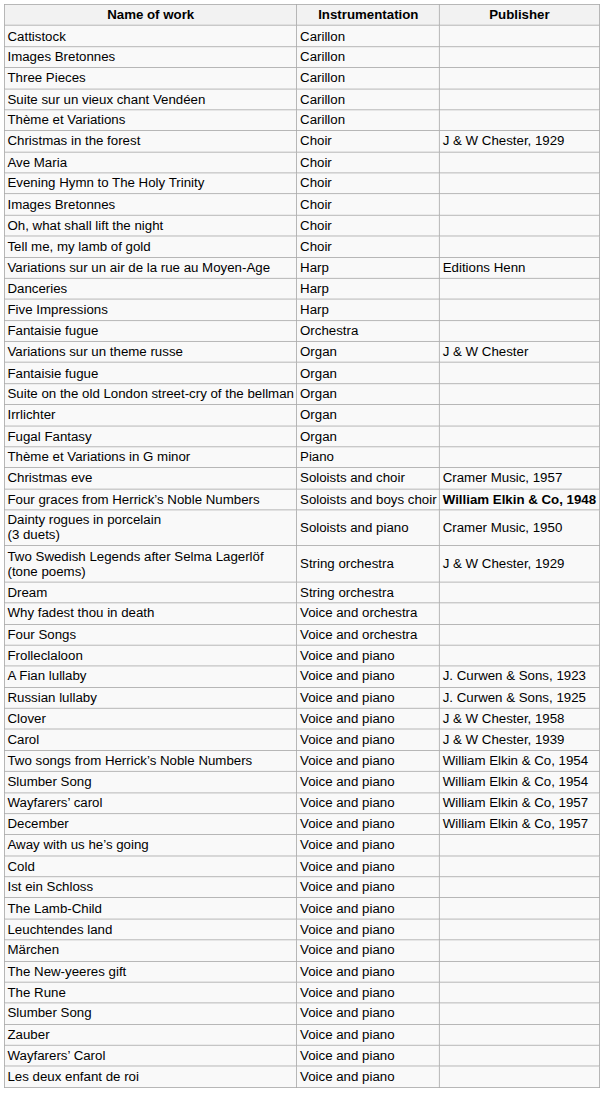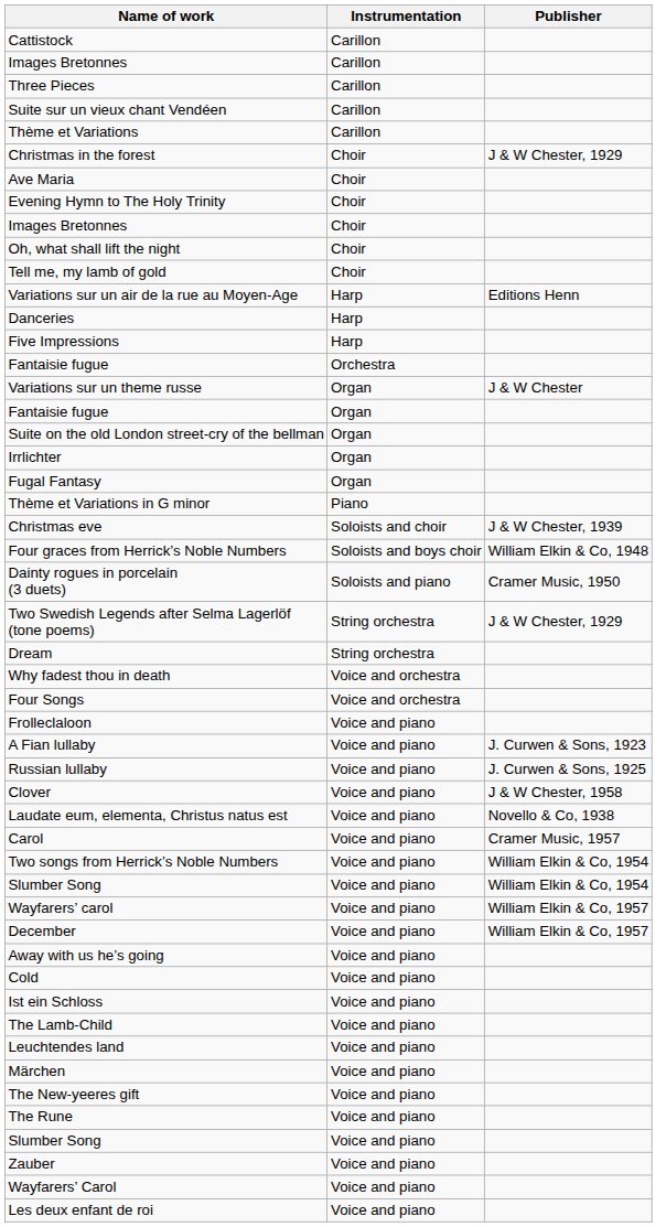 <table class="wikitable">
 <tr>
 <th>Name of work</th>
 <th>Instrumentation</th>
 <th>Publisher</th>
 </tr>
 <tr>
 <td>Cattistock</td>
 <td>Carillon</td>
 <td></td>
 </tr>
 <tr>
 <td>Images Bretonnes</td>
 <td>Carillon</td>
 <td></td>
 </tr>
 <tr>
 <td>Three Pieces</td>
 <td>Carillon</td>
 <td></td>
 </tr>
 <tr>
 <td>Suite sur un vieux chant Vendéen</td>
 <td>Carillon</td>
 <td></td>
 </tr>
 <tr>
 <td>Thème et Variations</td>
 <td>Carillon</td>
 <td></td>
 </tr>
 <tr>
 <td>Christmas in the forest</td>
 <td>Choir</td>
 <td>J & W Chester, 1929</td>
 </tr>
 <tr>
 <td>Ave Maria</td>
 <td>Choir</td>
 <td></td>
 </tr>
 <tr>
 <td>Evening Hymn to The Holy Trinity</td>
 <td>Choir</td>
 <td></td>
 </tr>
 <tr>
 <td>Images Bretonnes</td>
 <td>Choir</td>
 <td></td>
 </tr>
 <tr>
 <td>Oh, what shall lift the night</td>
 <td>Choir</td>
 <td></td>
 </tr>
 <tr>
 <td>Tell me, my lamb of gold</td>
 <td>Choir</td>
 <td></td>
 </tr>
 <tr>
 <td>Variations sur un air de la rue au Moyen-Age</td>
 <td>Harp</td>
 <td>Editions Henn</td>
 </tr>
 <tr>
 <td>Danceries</td>
 <td>Harp</td>
 <td></td>
 </tr>
 <tr>
 <td>Five Impressions</td>
 <td>Harp</td>
 <td></td>
 </tr>
 <tr>
 <td>Fantaisie fugue</td>
 <td>Orchestra</td>
 <td></td>
 </tr>
 <tr>
 <td>Variations sur un theme russe</td>
 <td>Organ</td>
 <td>J & W Chester</td>
 </tr>
 <tr>
 <td>Fantaisie fugue</td>
 <td>Organ</td>
 <td></td>
 </tr>
 <tr>
 <td>Suite on the old London street-cry of the bellman</td>
 <td>Organ</td>
 <td></td>
 </tr>
 <tr>
 <td>Irrlichter</td>
 <td>Organ</td>
 <td></td>
 </tr>
 <tr>
 <td>Fugal Fantasy</td>
 <td>Organ</td>
 <td></td>
 </tr>
 <tr>
 <td>Thème et Variations in G minor</td>
 <td>Piano</td>
 <td></td>
 </tr>
 <tr>
 <td>Christmas eve</td>
 <td>Soloists and choir</td>
-<td>Cramer Music, 1957</td>
+<td>J & W Chester, 1939</td>
 </tr>
 <tr>
 <td>Four graces from Herrick’s Noble Numbers</td>
 <td>Soloists and boys choir</td>
-<td><strong>William Elkin & Co, 1948</strong></td>
+<td>William Elkin & Co, 1948</td>
 </tr>
 <tr>
 <td>Dainty rogues in porcelain<br>(3 duets)</td>
 <td>Soloists and piano</td>
 <td>Cramer Music, 1950</td>
 </tr>
 <tr>
 <td>Two Swedish Legends after Selma Lagerlöf<br>(tone poems)</td>
 <td>String orchestra</td>
 <td>J & W Chester, 1929</td>
 </tr>
 <tr>
 <td>Dream</td>
 <td>String orchestra</td>
 <td></td>
 </tr>
 <tr>
 <td>Why fadest thou in death</td>
 <td>Voice and orchestra</td>
 <td></td>
 </tr>
 <tr>
 <td>Four Songs</td>
 <td>Voice and orchestra</td>
 <td></td>
 </tr>
 <tr>
 <td>Frolleclaloon</td>
 <td>Voice and piano</td>
 <td></td>
 </tr>
 <tr>
 <td>A Fian lullaby</td>
 <td>Voice and piano</td>
 <td>J. Curwen & Sons, 1923</td>
 </tr>
 <tr>
 <td>Russian lullaby</td>
 <td>Voice and piano</td>
 <td>J. Curwen & Sons, 1925</td>
 </tr>
 <tr>
 <td>Clover</td>
 <td>Voice and piano</td>
 <td>J & W Chester, 1958</td>
 </tr>
 <tr>
+<td>Laudate eum, elementa, Christus natus est</td>
+<td>Voice and piano</td>
+<td>Novello & Co, 1938</td>
+</tr>
+<tr>
 <td>Carol</td>
 <td>Voice and piano</td>
-<td>J & W Chester, 1939</td>
+<td>Cramer Music, 1957</td>
 </tr>
 <tr>
 <td>Two songs from Herrick’s Noble Numbers</td>
 <td>Voice and piano</td>
 <td>William Elkin & Co, 1954</td>
 </tr>
 <tr>
 <td>Slumber Song</td>
 <td>Voice and piano</td>
 <td>William Elkin & Co, 1954</td>
 </tr>
 <tr>
 <td>Wayfarers’ carol</td>
 <td>Voice and piano</td>
 <td>William Elkin & Co, 1957</td>
 </tr>
 <tr>
 <td>December</td>
 <td>Voice and piano</td>
 <td>William Elkin & Co, 1957</td>
 </tr>
 <tr>
 <td>Away with us he’s going</td>
 <td>Voice and piano</td>
 <td></td>
 </tr>
 <tr>
 <td>Cold</td>
 <td>Voice and piano</td>
 <td></td>
 </tr>
 <tr>
 <td>Ist ein Schloss</td>
 <td>Voice and piano</td>
 <td></td>
 </tr>
 <tr>
 <td>The Lamb-Child</td>
 <td>Voice and piano</td>
 <td></td>
 </tr>
 <tr>
 <td>Leuchtendes land</td>
 <td>Voice and piano</td>
 <td></td>
 </tr>
 <tr>
 <td>Märchen</td>
 <td>Voice and piano</td>
 <td></td>
 </tr>
 <tr>
 <td>The New-yeeres gift</td>
 <td>Voice and piano</td>
 <td></td>
 </tr>
 <tr>
 <td>The Rune</td>
 <td>Voice and piano</td>
 <td></td>
 </tr>
 <tr>
 <td>Slumber Song</td>
 <td>Voice and piano</td>
 <td></td>
 </tr>
 <tr>
 <td>Zauber</td>
 <td>Voice and piano</td>
 <td></td>
 </tr>
 <tr>
 <td>Wayfarers’ Carol</td>
 <td>Voice and piano</td>
 <td></td>
 </tr>
 <tr>
 <td>Les deux enfant de roi</td>
 <td>Voice and piano</td>
 <td></td>
 </tr>
 </table>
